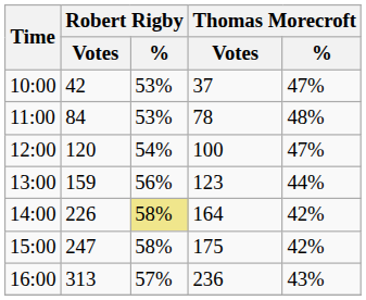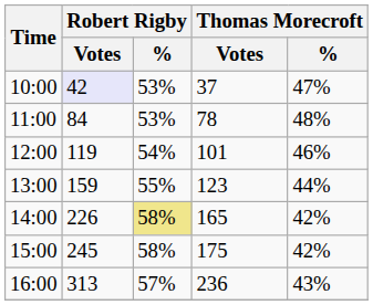 <table class="wikitable">
 <tr>
 <th rowspan="2">Time</th>
 <th colspan="2">Robert Rigby</th>
 <th colspan="2">Thomas Morecroft</th>
 </tr>
 <tr>
 <th>Votes</th>
 <th>%</th>
 <th>Votes</th>
 <th>%</th>
 </tr>
 <tr>
 <td>10:00</td>
-<td>42</td>
+<td style="background: lavender;">42</td>
 <td>53%</td>
 <td>37</td>
 <td>47%</td>
 </tr>
 <tr>
 <td>11:00</td>
 <td>84</td>
 <td>53%</td>
 <td>78</td>
 <td>48%</td>
 </tr>
 <tr>
 <td>12:00</td>
-<td>120</td>
+<td>119</td>
 <td>54%</td>
-<td>100</td>
-<td>47%</td>
+<td>101</td>
+<td>46%</td>
 </tr>
 <tr>
 <td>13:00</td>
 <td>159</td>
-<td>56%</td>
+<td>55%</td>
 <td>123</td>
 <td>44%</td>
 </tr>
 <tr>
 <td>14:00</td>
 <td>226</td>
 <td style="background: khaki;">58%</td>
-<td>164</td>
+<td>165</td>
 <td>42%</td>
 </tr>
 <tr>
 <td>15:00</td>
-<td>247</td>
+<td>245</td>
 <td>58%</td>
 <td>175</td>
 <td>42%</td>
 </tr>
 <tr>
 <td>16:00</td>
 <td>313</td>
 <td>57%</td>
 <td>236</td>
 <td>43%</td>
 </tr>
 <tr>
 </tr>
 </table>
